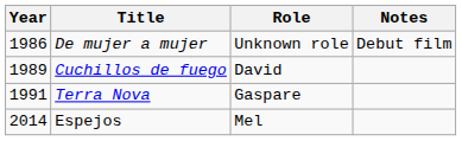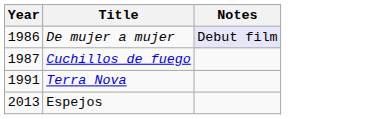 <table class="wikitable sortable">
 <tr>
 <th>Year</th>
 <th>Title</th>
-<th>Role</th>
 <th>Notes</th>
 </tr>
 <tr>
 <td>1986</td>
 <td><em>De mujer a mujer</em></td>
-<td>Unknown role</td>
-<td>Debut film</td>
+<td style="background: lavender;">Debut film</td>
 </tr>
 <tr>
-<td>1989</td>
+<td>1987</td>
 <td><em><a href='#'>Cuchillos de fuego</a></em></td>
-<td>David</td>
 <td></td>
 </tr>
 <tr>
 <td>1991</td>
 <td><em><a href='#'>Terra Nova</a></em></td>
-<td>Gaspare</td>
 <td></td>
 </tr>
 <tr>
-<td>2014</td>
+<td>2013</td>
 <td>Espejos</td>
-<td>Mel</td>
 <td></td>
 </tr>
 </table>
